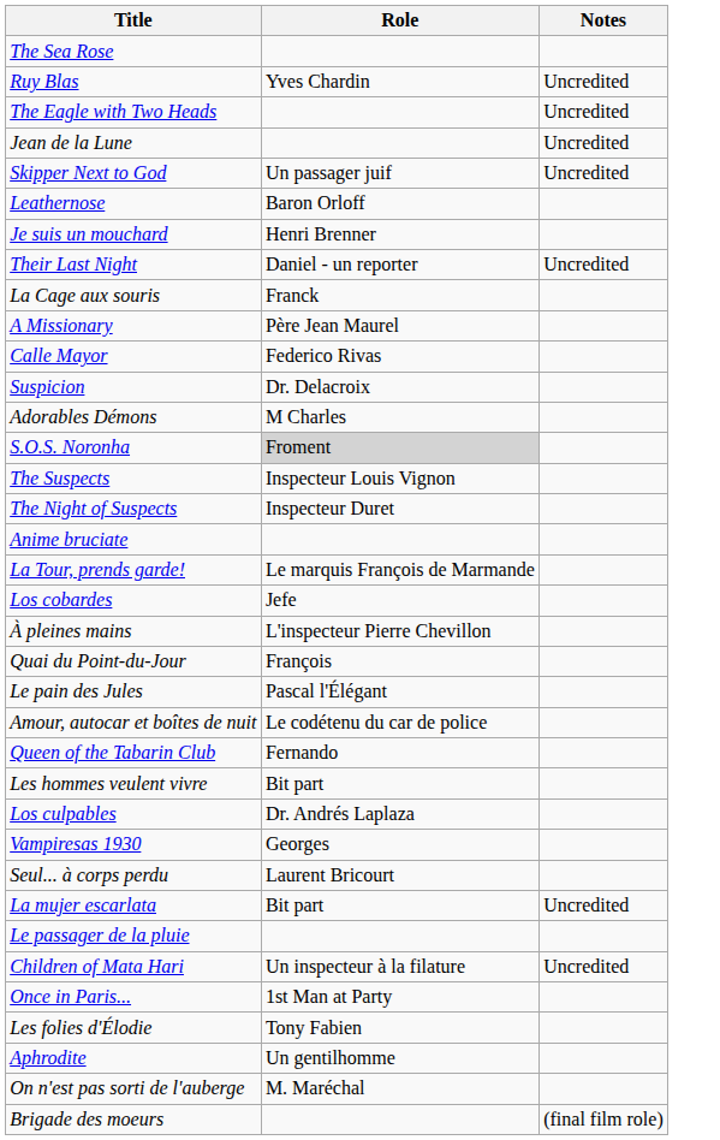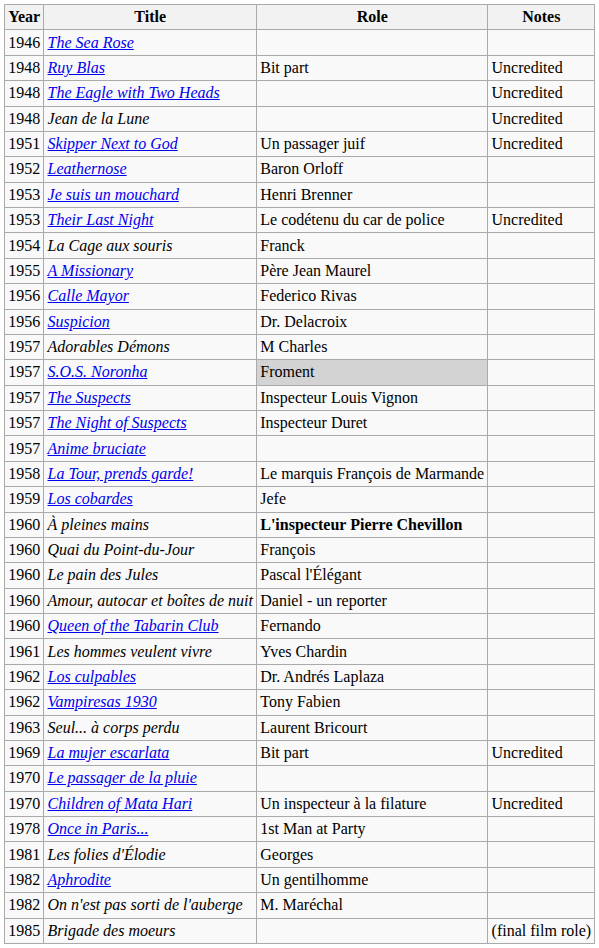 <table class="wikitable">
 <tr>
+<th>Year</th>
 <th>Title</th>
 <th>Role</th>
 <th>Notes</th>
 </tr>
 <tr>
+<td>1946</td>
 <td><em><a href='#'>The Sea Rose</a></em></td>
 <td></td>
 <td></td>
 </tr>
 <tr>
+<td>1948</td>
 <td><em><a href='#'>Ruy Blas</a></em></td>
-<td>Yves Chardin</td>
+<td>Bit part</td>
 <td>Uncredited</td>
 </tr>
 <tr>
+<td>1948</td>
 <td><em><a href='#'>The Eagle with Two Heads</a></em></td>
 <td></td>
 <td>Uncredited</td>
 </tr>
 <tr>
+<td>1948</td>
 <td><em>Jean de la Lune</em></td>
 <td></td>
 <td>Uncredited</td>
 </tr>
 <tr>
+<td>1951</td>
 <td><em><a href='#'>Skipper Next to God</a></em></td>
 <td>Un passager juif</td>
 <td>Uncredited</td>
 </tr>
 <tr>
+<td>1952</td>
 <td><em><a href='#'>Leathernose</a></em></td>
 <td>Baron Orloff</td>
 <td></td>
 </tr>
 <tr>
+<td>1953</td>
 <td><em><a href='#'>Je suis un mouchard</a></em></td>
 <td>Henri Brenner</td>
 <td></td>
 </tr>
 <tr>
+<td>1953</td>
 <td><em><a href='#'>Their Last Night</a></em></td>
-<td>Daniel - un reporter</td>
+<td>Le codétenu du car de police</td>
 <td>Uncredited</td>
 </tr>
 <tr>
+<td>1954</td>
 <td><em>La Cage aux souris</em></td>
 <td>Franck</td>
 <td></td>
 </tr>
 <tr>
+<td>1955</td>
 <td><em><a href='#'>A Missionary</a></em></td>
 <td>Père Jean Maurel</td>
 <td></td>
 </tr>
 <tr>
+<td>1956</td>
 <td><em><a href='#'>Calle Mayor</a></em></td>
 <td>Federico Rivas</td>
 <td></td>
 </tr>
 <tr>
+<td>1956</td>
 <td><em><a href='#'>Suspicion</a></em></td>
 <td>Dr. Delacroix</td>
 <td></td>
 </tr>
 <tr>
+<td>1957</td>
 <td><em>Adorables Démons</em></td>
 <td>M Charles</td>
 <td></td>
 </tr>
 <tr>
+<td>1957</td>
 <td><em><a href='#'>S.O.S. Noronha</a></em></td>
 <td style="background: lightgrey;">Froment</td>
 <td></td>
 </tr>
 <tr>
+<td>1957</td>
 <td><em><a href='#'>The Suspects</a></em></td>
 <td>Inspecteur Louis Vignon</td>
 <td></td>
 </tr>
 <tr>
+<td>1957</td>
 <td><em><a href='#'>The Night of Suspects</a></em></td>
 <td>Inspecteur Duret</td>
 <td></td>
 </tr>
 <tr>
+<td>1957</td>
 <td><em><a href='#'>Anime bruciate</a></em></td>
 <td></td>
 <td></td>
 </tr>
 <tr>
+<td>1958</td>
 <td><em><a href='#'>La Tour, prends garde!</a></em></td>
 <td>Le marquis François de Marmande</td>
 <td></td>
 </tr>
 <tr>
+<td>1959</td>
 <td><em><a href='#'>Los cobardes</a></em></td>
 <td>Jefe</td>
 <td></td>
 </tr>
 <tr>
+<td>1960</td>
 <td><em>À pleines mains</em></td>
-<td>L'inspecteur Pierre Chevillon</td>
+<td><strong>L'inspecteur Pierre Chevillon</strong></td>
 <td></td>
 </tr>
 <tr>
+<td>1960</td>
 <td><em>Quai du Point-du-Jour</em></td>
 <td>François</td>
 <td></td>
 </tr>
 <tr>
+<td>1960</td>
 <td><em>Le pain des Jules</em></td>
 <td>Pascal l'Élégant</td>
 <td></td>
 </tr>
 <tr>
+<td>1960</td>
 <td><em>Amour, autocar et boîtes de nuit</em></td>
-<td>Le codétenu du car de police</td>
+<td>Daniel - un reporter</td>
 <td></td>
 </tr>
 <tr>
+<td>1960</td>
 <td><em><a href='#'>Queen of the Tabarin Club</a></em></td>
 <td>Fernando</td>
 <td></td>
 </tr>
 <tr>
+<td>1961</td>
 <td><em>Les hommes veulent vivre</em></td>
-<td>Bit part</td>
+<td>Yves Chardin</td>
 <td></td>
 </tr>
 <tr>
+<td>1962</td>
 <td><em><a href='#'>Los culpables</a></em></td>
 <td>Dr. Andrés Laplaza</td>
 <td></td>
 </tr>
 <tr>
+<td>1962</td>
 <td><em><a href='#'>Vampiresas 1930</a></em></td>
-<td>Georges</td>
+<td>Tony Fabien</td>
 <td></td>
 </tr>
 <tr>
+<td>1963</td>
 <td><em>Seul... à corps perdu</em></td>
 <td>Laurent Bricourt</td>
 <td></td>
 </tr>
 <tr>
+<td>1969</td>
 <td><em><a href='#'>La mujer escarlata</a></em></td>
 <td>Bit part</td>
 <td>Uncredited</td>
 </tr>
 <tr>
+<td>1970</td>
 <td><em><a href='#'>Le passager de la pluie</a></em></td>
 <td></td>
 <td></td>
 </tr>
 <tr>
+<td>1970</td>
 <td><em><a href='#'>Children of Mata Hari</a></em></td>
 <td>Un inspecteur à la filature</td>
 <td>Uncredited</td>
 </tr>
 <tr>
+<td>1978</td>
 <td><em><a href='#'>Once in Paris...</a></em></td>
 <td>1st Man at Party</td>
 <td></td>
 </tr>
 <tr>
+<td>1981</td>
 <td><em>Les folies d'Élodie</em></td>
-<td>Tony Fabien</td>
+<td>Georges</td>
 <td></td>
 </tr>
 <tr>
+<td>1982</td>
 <td><em><a href='#'>Aphrodite</a></em></td>
 <td>Un gentilhomme</td>
 <td></td>
 </tr>
 <tr>
+<td>1982</td>
 <td><em>On n'est pas sorti de l'auberge</em></td>
 <td>M. Maréchal</td>
 <td></td>
 </tr>
 <tr>
+<td>1985</td>
 <td><em>Brigade des moeurs</em></td>
 <td></td>
 <td>(final film role)</td>
 </tr>
 </table>
